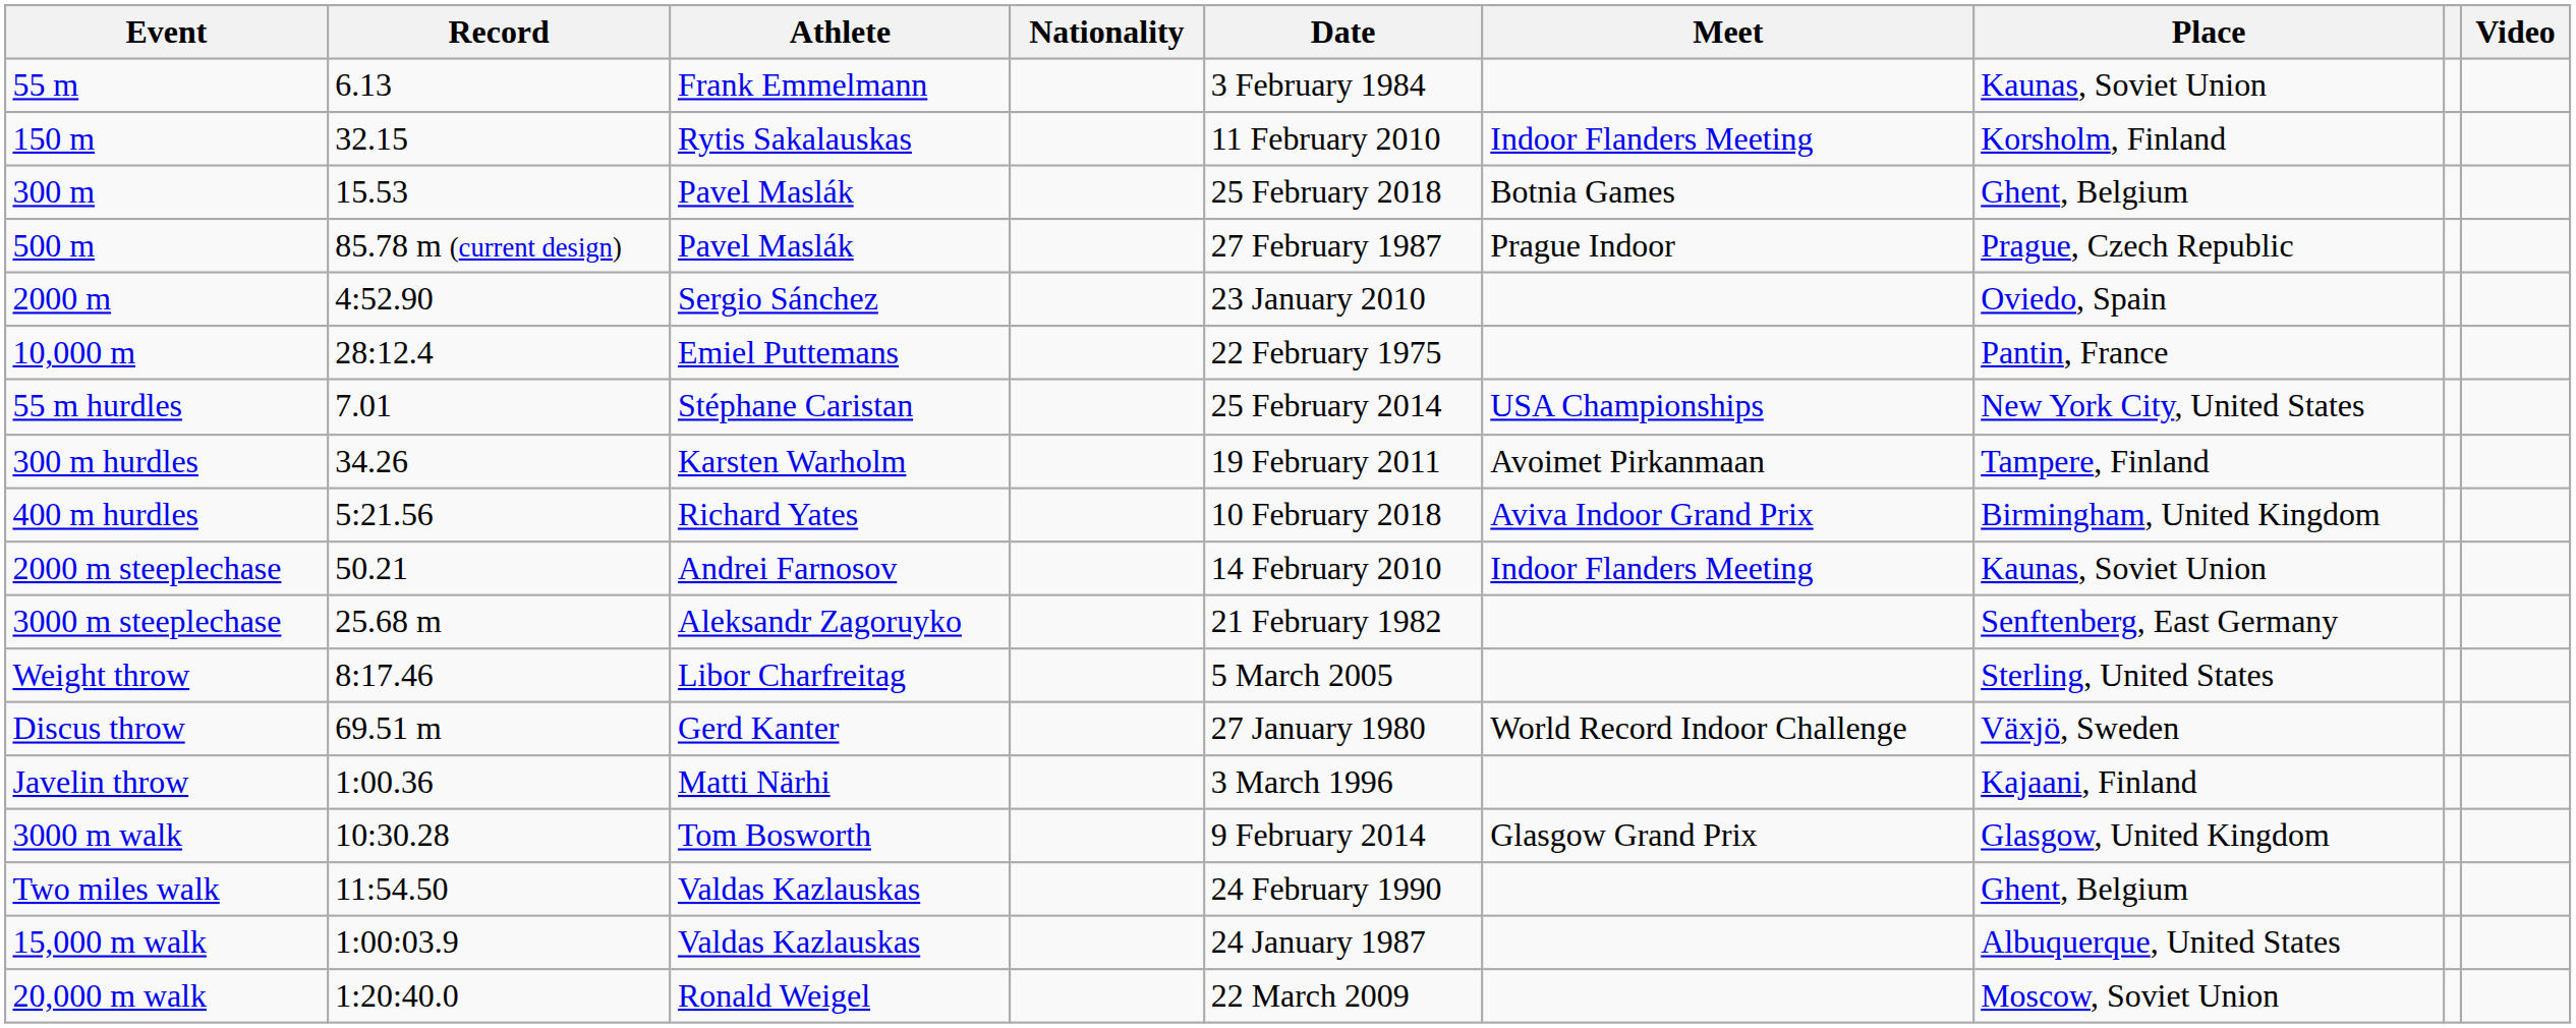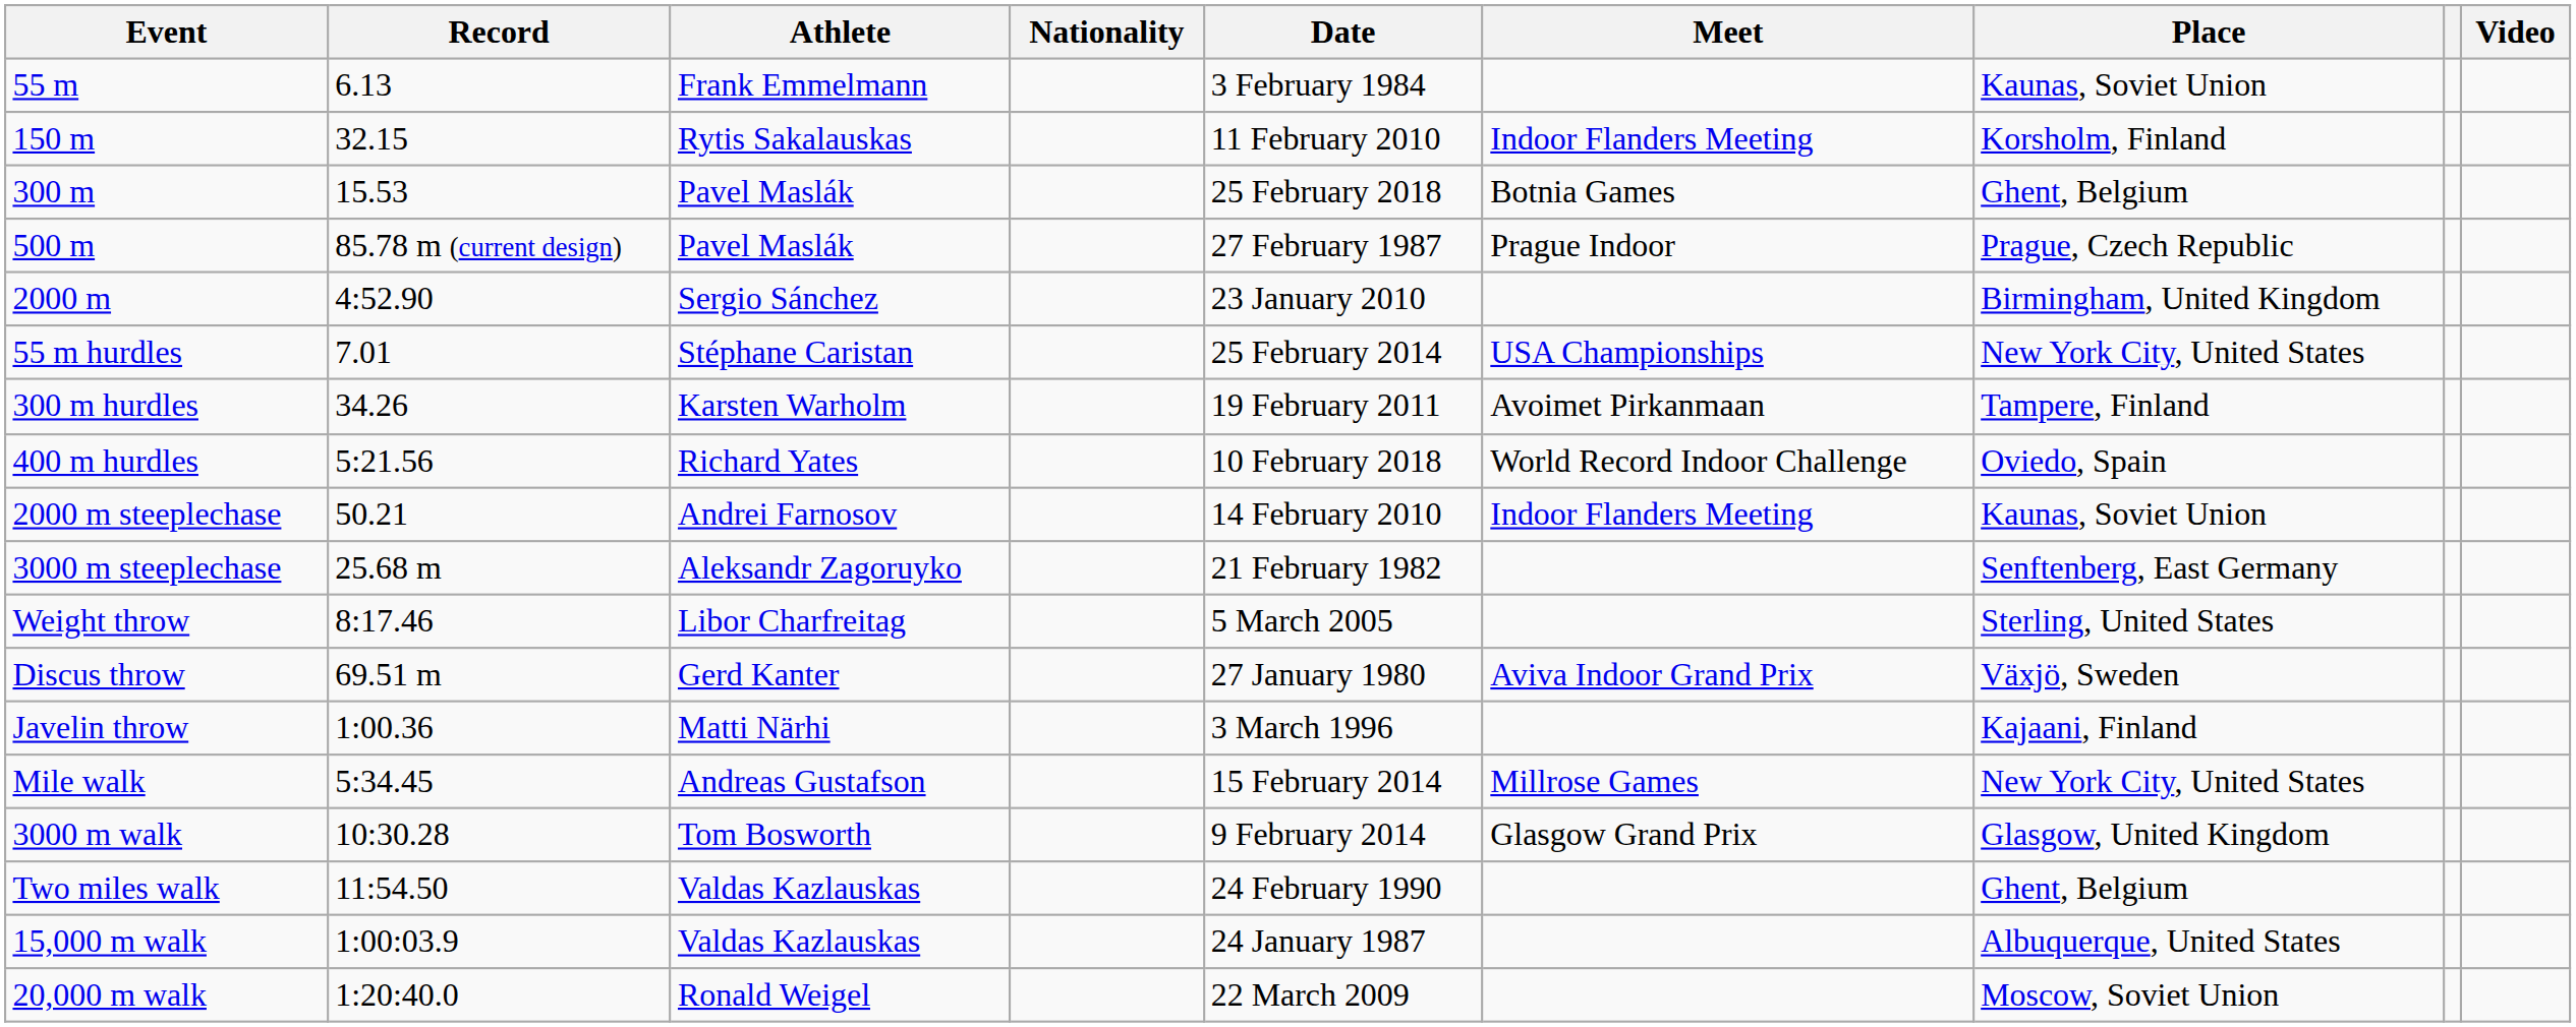 <table class="wikitable" style="font-size:95%; width: 95%;">
 <tr>
 <th>Event</th>
 <th>Record</th>
 <th>Athlete</th>
 <th>Nationality</th>
 <th>Date</th>
 <th>Meet</th>
 <th>Place</th>
 <th></th>
 <th>Video</th>
 </tr>
 <tr>
 <td><a href='#'>55 m</a></td>
 <td>6.13 </td>
 <td><a href='#'>Frank Emmelmann</a></td>
 <td></td>
 <td>3 February 1984</td>
 <td></td>
 <td><a href='#'>Kaunas</a>, Soviet Union</td>
 <td></td>
 <td></td>
 </tr>
 <tr>
 <td><a href='#'>150 m</a></td>
 <td>32.15</td>
 <td><a href='#'>Rytis Sakalauskas</a></td>
 <td></td>
 <td>11 February 2010</td>
 <td><a href='#'>Indoor Flanders Meeting</a></td>
 <td><a href='#'>Korsholm</a>, Finland</td>
 <td></td>
 <td></td>
 </tr>
 <tr>
 <td><a href='#'>300 m</a></td>
 <td>15.53 </td>
 <td><a href='#'>Pavel Maslák</a></td>
 <td></td>
 <td>25 February 2018</td>
 <td>Botnia Games</td>
 <td><a href='#'>Ghent</a>, Belgium</td>
 <td></td>
 <td></td>
 </tr>
 <tr>
 <td><a href='#'>500 m</a></td>
 <td>85.78 m <small>(<a href='#'>current design</a>)</small></td>
 <td><a href='#'>Pavel Maslák</a></td>
 <td></td>
 <td>27 February 1987</td>
 <td>Prague Indoor</td>
 <td><a href='#'>Prague</a>, Czech Republic</td>
 <td></td>
 <td></td>
 </tr>
 <tr>
 <td><a href='#'>2000 m</a></td>
 <td>4:52.90</td>
 <td><a href='#'>Sergio Sánchez</a></td>
 <td></td>
 <td>23 January 2010</td>
 <td></td>
-<td><a href='#'>Oviedo</a>, Spain</td>
-<td></td>
-<td></td>
-</tr>
-<tr>
-<td><a href='#'>10,000 m</a></td>
-<td>28:12.4 </td>
-<td><a href='#'>Emiel Puttemans</a></td>
-<td></td>
-<td>22 February 1975</td>
-<td></td>
-<td><a href='#'>Pantin</a>, France</td>
+<td><a href='#'>Birmingham</a>, United Kingdom</td>
 <td></td>
 <td></td>
 </tr>
 <tr>
 <td><a href='#'>55 m hurdles</a></td>
 <td>7.01</td>
 <td><a href='#'>Stéphane Caristan</a></td>
 <td></td>
 <td>25 February 2014</td>
 <td><a href='#'>USA Championships</a></td>
 <td><a href='#'>New York City</a>, United States</td>
 <td></td>
 <td></td>
 </tr>
 <tr>
 <td><a href='#'>300 m hurdles</a></td>
 <td>34.26  </td>
 <td><a href='#'>Karsten Warholm</a></td>
 <td></td>
 <td>19 February 2011</td>
 <td>Avoimet Pirkanmaan</td>
 <td><a href='#'>Tampere</a>, Finland</td>
 <td></td>
 <td></td>
 </tr>
 <tr>
 <td><a href='#'>400 m hurdles</a></td>
 <td>5:21.56</td>
 <td><a href='#'>Richard Yates</a></td>
 <td></td>
 <td>10 February 2018</td>
-<td><a href='#'>Aviva Indoor Grand Prix</a></td>
-<td><a href='#'>Birmingham</a>, United Kingdom</td>
+<td>World Record Indoor Challenge</td>
+<td><a href='#'>Oviedo</a>, Spain</td>
 <td></td>
 <td></td>
 </tr>
 <tr>
 <td><a href='#'>2000 m steeplechase</a></td>
 <td>50.21</td>
 <td><a href='#'>Andrei Farnosov</a></td>
 <td></td>
 <td>14 February 2010</td>
 <td><a href='#'>Indoor Flanders Meeting</a></td>
 <td><a href='#'>Kaunas</a>, Soviet Union</td>
 <td></td>
 <td></td>
 </tr>
 <tr>
 <td><a href='#'>3000 m steeplechase</a></td>
 <td>25.68 m</td>
 <td><a href='#'>Aleksandr Zagoruyko</a></td>
 <td></td>
 <td>21 February 1982</td>
 <td></td>
 <td><a href='#'>Senftenberg</a>, East Germany</td>
 <td></td>
 <td></td>
 </tr>
 <tr>
 <td><a href='#'>Weight throw</a></td>
 <td>8:17.46 </td>
 <td><a href='#'>Libor Charfreitag</a></td>
 <td></td>
 <td>5 March 2005</td>
 <td></td>
 <td><a href='#'>Sterling</a>, United States</td>
 <td></td>
 <td></td>
 </tr>
 <tr>
 <td><a href='#'>Discus throw</a></td>
 <td>69.51 m </td>
 <td><a href='#'>Gerd Kanter</a></td>
 <td></td>
 <td>27 January 1980</td>
-<td>World Record Indoor Challenge</td>
+<td><a href='#'>Aviva Indoor Grand Prix</a></td>
 <td><a href='#'>Växjö</a>, Sweden</td>
 <td></td>
 <td></td>
 </tr>
 <tr>
 <td><a href='#'>Javelin throw</a></td>
 <td>1:00.36</td>
 <td><a href='#'>Matti Närhi</a></td>
 <td></td>
 <td>3 March 1996</td>
 <td></td>
 <td><a href='#'>Kajaani</a>, Finland</td>
+<td></td>
+<td></td>
+</tr>
+<tr>
+<td><a href='#'>Mile walk</a></td>
+<td>5:34.45</td>
+<td><a href='#'>Andreas Gustafson</a></td>
+<td></td>
+<td>15 February 2014</td>
+<td><a href='#'>Millrose Games</a></td>
+<td><a href='#'>New York City</a>, United States</td>
 <td></td>
 <td></td>
 </tr>
 <tr>
 <td><a href='#'>3000 m walk</a></td>
 <td>10:30.28 </td>
 <td><a href='#'>Tom Bosworth</a></td>
 <td></td>
 <td>9 February 2014</td>
 <td>Glasgow Grand Prix</td>
 <td><a href='#'>Glasgow</a>, United Kingdom</td>
 <td></td>
 <td></td>
 </tr>
 <tr>
 <td><a href='#'>Two miles walk</a></td>
 <td>11:54.50 </td>
 <td><a href='#'>Valdas Kazlauskas</a></td>
 <td></td>
 <td>24 February 1990</td>
 <td></td>
 <td><a href='#'>Ghent</a>, Belgium</td>
 <td></td>
 <td></td>
 </tr>
 <tr>
 <td><a href='#'>15,000 m walk</a></td>
 <td>1:00:03.9 </td>
 <td><a href='#'>Valdas Kazlauskas</a></td>
 <td></td>
 <td>24 January 1987</td>
 <td></td>
 <td><a href='#'>Albuquerque</a>, United States</td>
 <td></td>
 <td></td>
 </tr>
 <tr>
 <td><a href='#'>20,000 m walk</a></td>
 <td>1:20:40.0  </td>
 <td><a href='#'>Ronald Weigel</a></td>
 <td></td>
 <td>22 March 2009</td>
 <td></td>
 <td><a href='#'>Moscow</a>, Soviet Union</td>
 <td></td>
 <td></td>
 </tr>
 </table>
